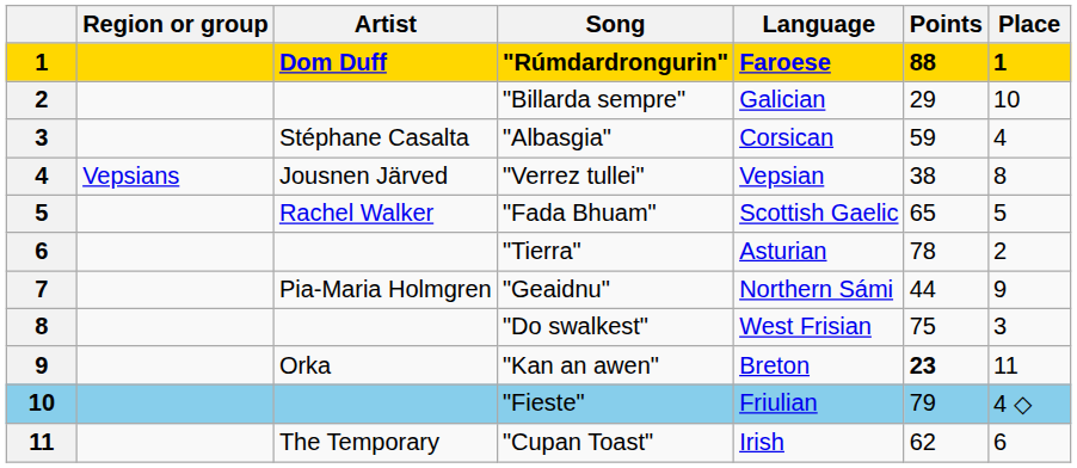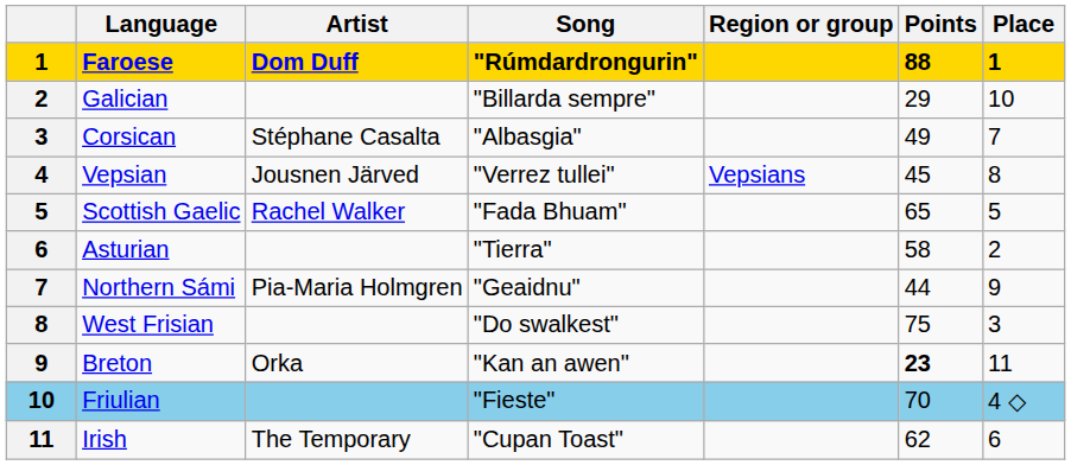 <table class="sortable wikitable plainrowheaders" style="margin: 1em auto 1em auto; text-align:left;">
 <tr>
 <th scope="col" style="width:2.5em;"></th>
-<th scope="col">Region or group</th>
+<th scope="col">Language</th>
 <th scope="col">Artist</th>
 <th scope="col">Song</th>
-<th scope="col">Language</th>
+<th scope="col">Region or group</th>
 <th scope="col" style="width:3em;">Points</th>
 <th scope="col" style="width:3em;">Place</th>
 </tr>
 <tr style="font-weight: bold; background:gold;">
 <th scope="row" style="text-align:center; font-weight: bold; background:gold;">1</th>
-<td></td>
+<td><a href='#'>Faroese</a></td>
 <td><a href='#'>Dom Duff</a></td>
 <td>"Rúmdardrongurin"</td>
-<td><a href='#'>Faroese</a></td>
+<td></td>
 <td>88</td>
 <td>1</td>
 </tr>
 <tr>
 <th scope="row" style="text-align:center;">2</th>
-<td></td>
+<td><a href='#'>Galician</a></td>
 <td></td>
 <td>"Billarda sempre"</td>
-<td><a href='#'>Galician</a></td>
+<td></td>
 <td>29</td>
 <td>10</td>
 </tr>
 <tr>
 <th scope="row" style="text-align:center;">3</th>
-<td></td>
+<td><a href='#'>Corsican</a></td>
 <td>Stéphane Casalta</td>
 <td>"Albasgia"</td>
-<td><a href='#'>Corsican</a></td>
-<td>59</td>
-<td>4</td>
+<td></td>
+<td>49</td>
+<td>7</td>
 </tr>
 <tr>
 <th scope="row" style="text-align:center;">4</th>
-<td> <a href='#'>Vepsians</a></td>
+<td><a href='#'>Vepsian</a></td>
 <td>Jousnen Järved</td>
 <td>"Verrez tullei"</td>
-<td><a href='#'>Vepsian</a></td>
-<td>38</td>
+<td> <a href='#'>Vepsians</a></td>
+<td>45</td>
 <td>8</td>
 </tr>
 <tr>
 <th scope="row" style="text-align:center;">5</th>
-<td></td>
+<td><a href='#'>Scottish Gaelic</a></td>
 <td><a href='#'>Rachel Walker</a></td>
 <td>"Fada Bhuam"</td>
-<td><a href='#'>Scottish Gaelic</a></td>
+<td></td>
 <td>65</td>
 <td>5</td>
 </tr>
 <tr>
 <th scope="row" style="text-align:center;">6</th>
-<td></td>
+<td><a href='#'>Asturian</a></td>
 <td></td>
 <td>"Tierra"</td>
-<td><a href='#'>Asturian</a></td>
-<td>78</td>
+<td></td>
+<td>58</td>
 <td>2</td>
 </tr>
 <tr>
 <th scope="row" style="text-align:center;">7</th>
-<td></td>
+<td><a href='#'>Northern Sámi</a></td>
 <td>Pia-Maria Holmgren</td>
 <td>"Geaidnu"</td>
-<td><a href='#'>Northern Sámi</a></td>
+<td></td>
 <td>44</td>
 <td>9</td>
 </tr>
 <tr>
 <th scope="row" style="text-align:center;">8</th>
-<td></td>
+<td><a href='#'>West Frisian</a></td>
 <td></td>
 <td>"Do swalkest"</td>
-<td><a href='#'>West Frisian</a></td>
+<td></td>
 <td>75</td>
 <td>3</td>
 </tr>
 <tr>
 <th scope="row" style="text-align:center;">9</th>
-<td></td>
+<td><a href='#'>Breton</a></td>
 <td>Orka</td>
 <td>"Kan an awen"</td>
-<td><a href='#'>Breton</a></td>
+<td></td>
 <td><strong>23</strong></td>
 <td>11</td>
 </tr>
 <tr style="background:skyblue;">
 <th scope="row" style="text-align:center; background:skyblue;">10</th>
-<td></td>
+<td><a href='#'>Friulian</a></td>
 <td></td>
 <td>"Fieste"</td>
-<td><a href='#'>Friulian</a></td>
-<td>79</td>
+<td></td>
+<td>70</td>
 <td>4 ◇</td>
 </tr>
 <tr>
 <th scope="row" style="text-align:center;">11</th>
-<td></td>
+<td><a href='#'>Irish</a></td>
 <td>The Temporary</td>
 <td>"Cupan Toast"</td>
-<td><a href='#'>Irish</a></td>
+<td></td>
 <td>62</td>
 <td>6</td>
 </tr>
 </table>
